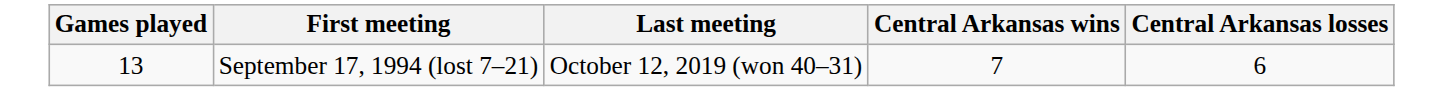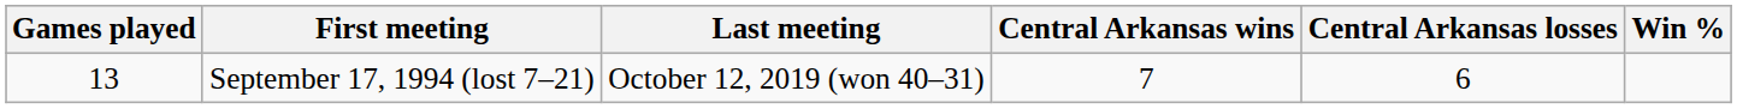 <table class="wikitable" style="margin:1em auto">
 <tr>
 <th>Games played</th>
 <th>First meeting</th>
 <th>Last meeting</th>
 <th>Central Arkansas wins</th>
 <th>Central Arkansas losses</th>
+<th>Win %</th>
 </tr>
 <tr style="text-align:center;">
 <td>13</td>
 <td>September 17, 1994 (lost 7–21)</td>
 <td>October 12, 2019 (won 40–31)</td>
 <td>7</td>
 <td>6</td>
+<td></td>
 </tr>
 </table>
